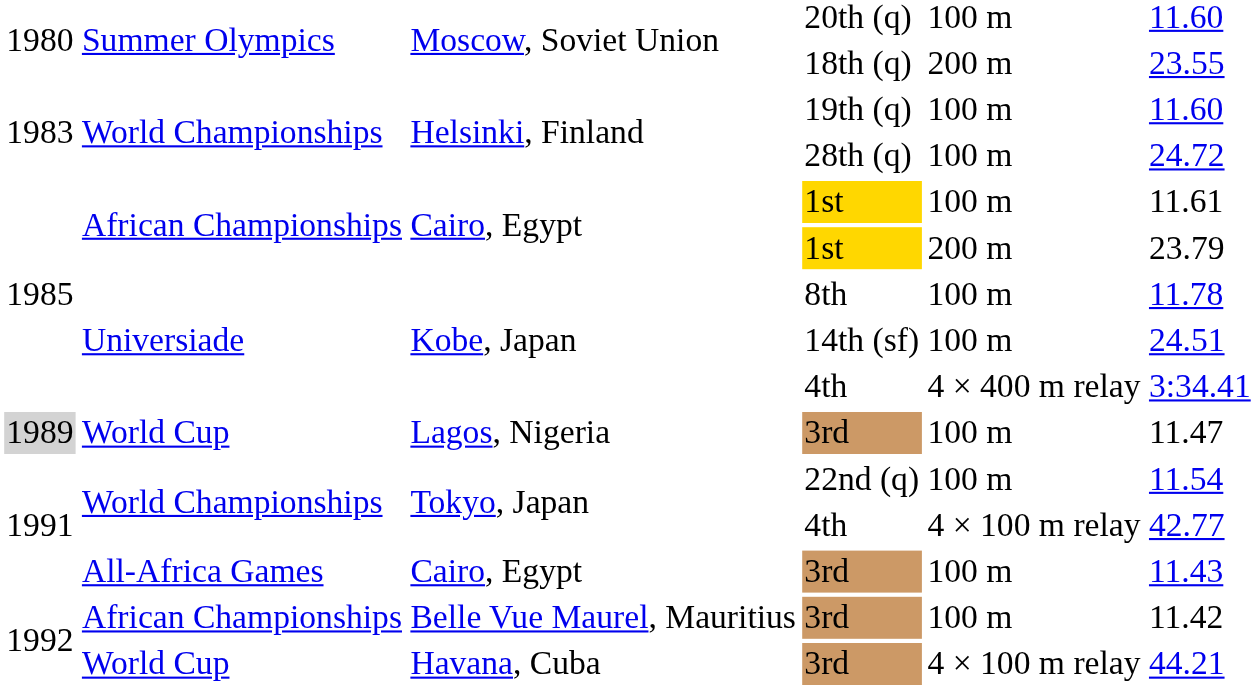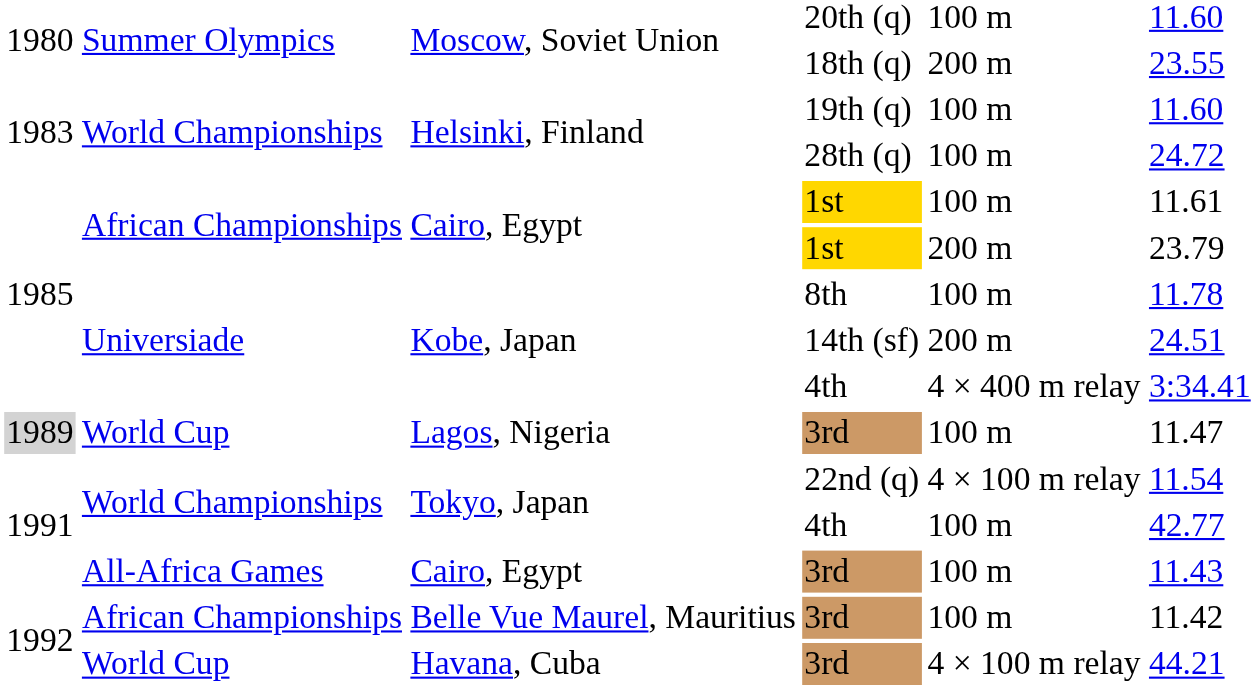 <table>
 <tr>
 <td rowspan=2>1980</td>
 <td rowspan=2><a href='#'>Summer Olympics</a></td>
 <td rowspan=2><a href='#'>Moscow</a>, Soviet Union</td>
 <td>20th (q)</td>
 <td>100 m</td>
 <td><a href='#'>11.60</a></td>
 </tr>
 <tr>
 <td>18th (q)</td>
 <td>200 m</td>
 <td><a href='#'>23.55</a></td>
 </tr>
 <tr>
 <td rowspan=2>1983</td>
 <td rowspan=2><a href='#'>World Championships</a></td>
 <td rowspan=2><a href='#'>Helsinki</a>, Finland</td>
 <td>19th (q)</td>
 <td>100 m</td>
 <td><a href='#'>11.60</a></td>
 </tr>
 <tr>
 <td>28th (q)</td>
 <td>100 m</td>
 <td><a href='#'>24.72</a></td>
 </tr>
 <tr>
 <td rowspan=5>1985</td>
 <td rowspan=2><a href='#'>African Championships</a></td>
 <td rowspan=2><a href='#'>Cairo</a>, Egypt</td>
 <td bgcolor="gold">1st</td>
 <td>100 m</td>
 <td>11.61</td>
 </tr>
 <tr>
 <td bgcolor="gold">1st</td>
 <td>200 m</td>
 <td>23.79</td>
 </tr>
 <tr>
 <td rowspan=3><a href='#'>Universiade</a></td>
 <td rowspan=3><a href='#'>Kobe</a>, Japan</td>
 <td>8th</td>
 <td>100 m</td>
 <td><a href='#'>11.78</a></td>
 </tr>
 <tr>
 <td>14th (sf)</td>
-<td>100 m</td>
+<td>200 m</td>
 <td><a href='#'>24.51</a></td>
 </tr>
 <tr>
 <td>4th</td>
 <td>4 × 400 m relay</td>
 <td><a href='#'>3:34.41</a></td>
 </tr>
 <tr>
 <td style="background: lightgrey;">1989</td>
 <td><a href='#'>World Cup</a></td>
 <td><a href='#'>Lagos</a>, Nigeria</td>
 <td bgcolor="cc9966">3rd</td>
 <td>100 m</td>
 <td>11.47</td>
 </tr>
 <tr>
 <td rowspan=3>1991</td>
 <td rowspan=2><a href='#'>World Championships</a></td>
 <td rowspan=2><a href='#'>Tokyo</a>, Japan</td>
 <td>22nd (q)</td>
-<td>100 m</td>
+<td>4 × 100 m relay</td>
 <td><a href='#'>11.54</a></td>
 </tr>
 <tr>
 <td>4th</td>
-<td>4 × 100 m relay</td>
+<td>100 m</td>
 <td><a href='#'>42.77</a></td>
 </tr>
 <tr>
 <td><a href='#'>All-Africa Games</a></td>
 <td><a href='#'>Cairo</a>, Egypt</td>
 <td bgcolor="cc9966">3rd</td>
 <td>100 m</td>
 <td><a href='#'>11.43</a></td>
 </tr>
 <tr>
 <td rowspan=2>1992</td>
 <td><a href='#'>African Championships</a></td>
 <td><a href='#'>Belle Vue Maurel</a>, Mauritius</td>
 <td bgcolor="cc9966">3rd</td>
 <td>100 m</td>
 <td>11.42</td>
 </tr>
 <tr>
 <td><a href='#'>World Cup</a></td>
 <td><a href='#'>Havana</a>, Cuba</td>
 <td bgcolor="cc9966">3rd</td>
 <td>4 × 100 m relay</td>
 <td><a href='#'>44.21</a></td>
 </tr>
 <tr>
 </tr>
 </table>
